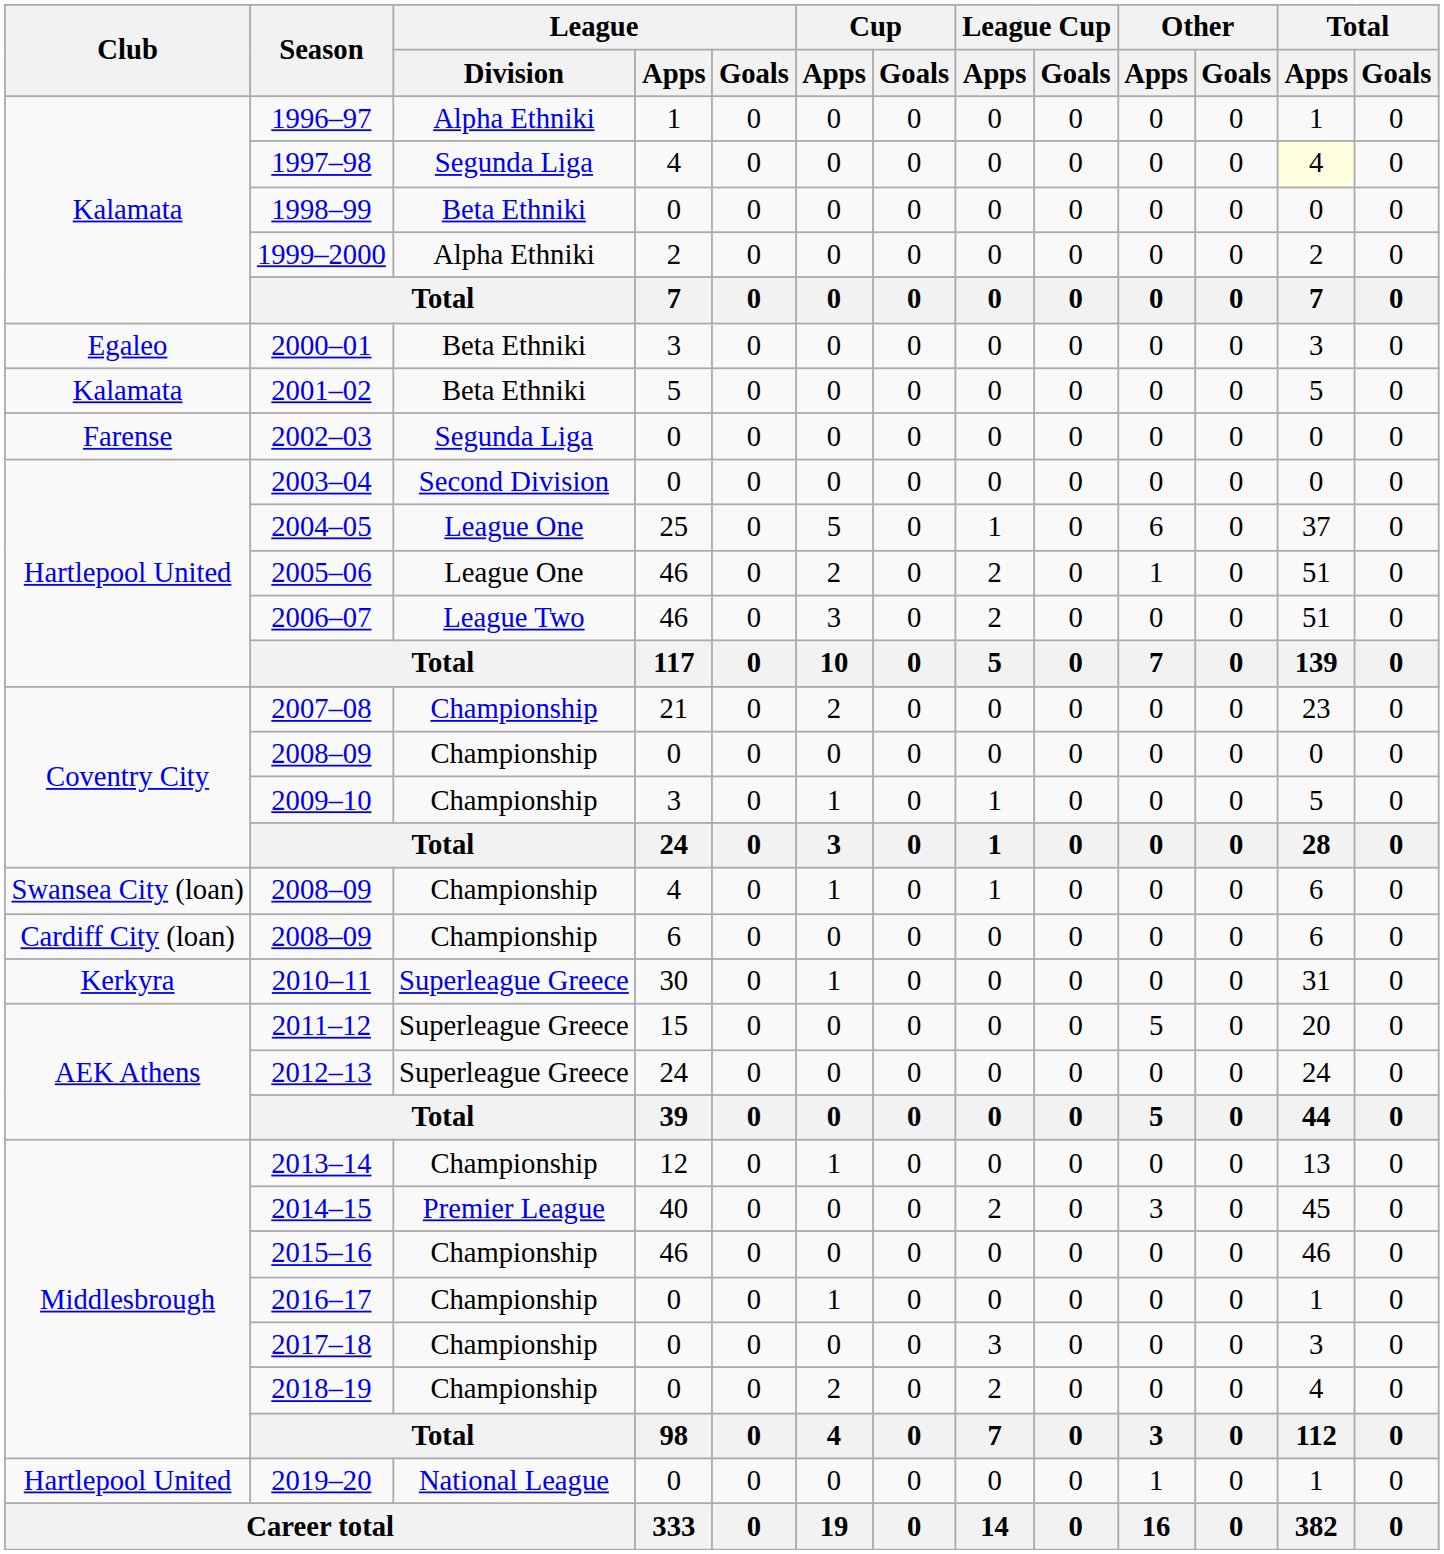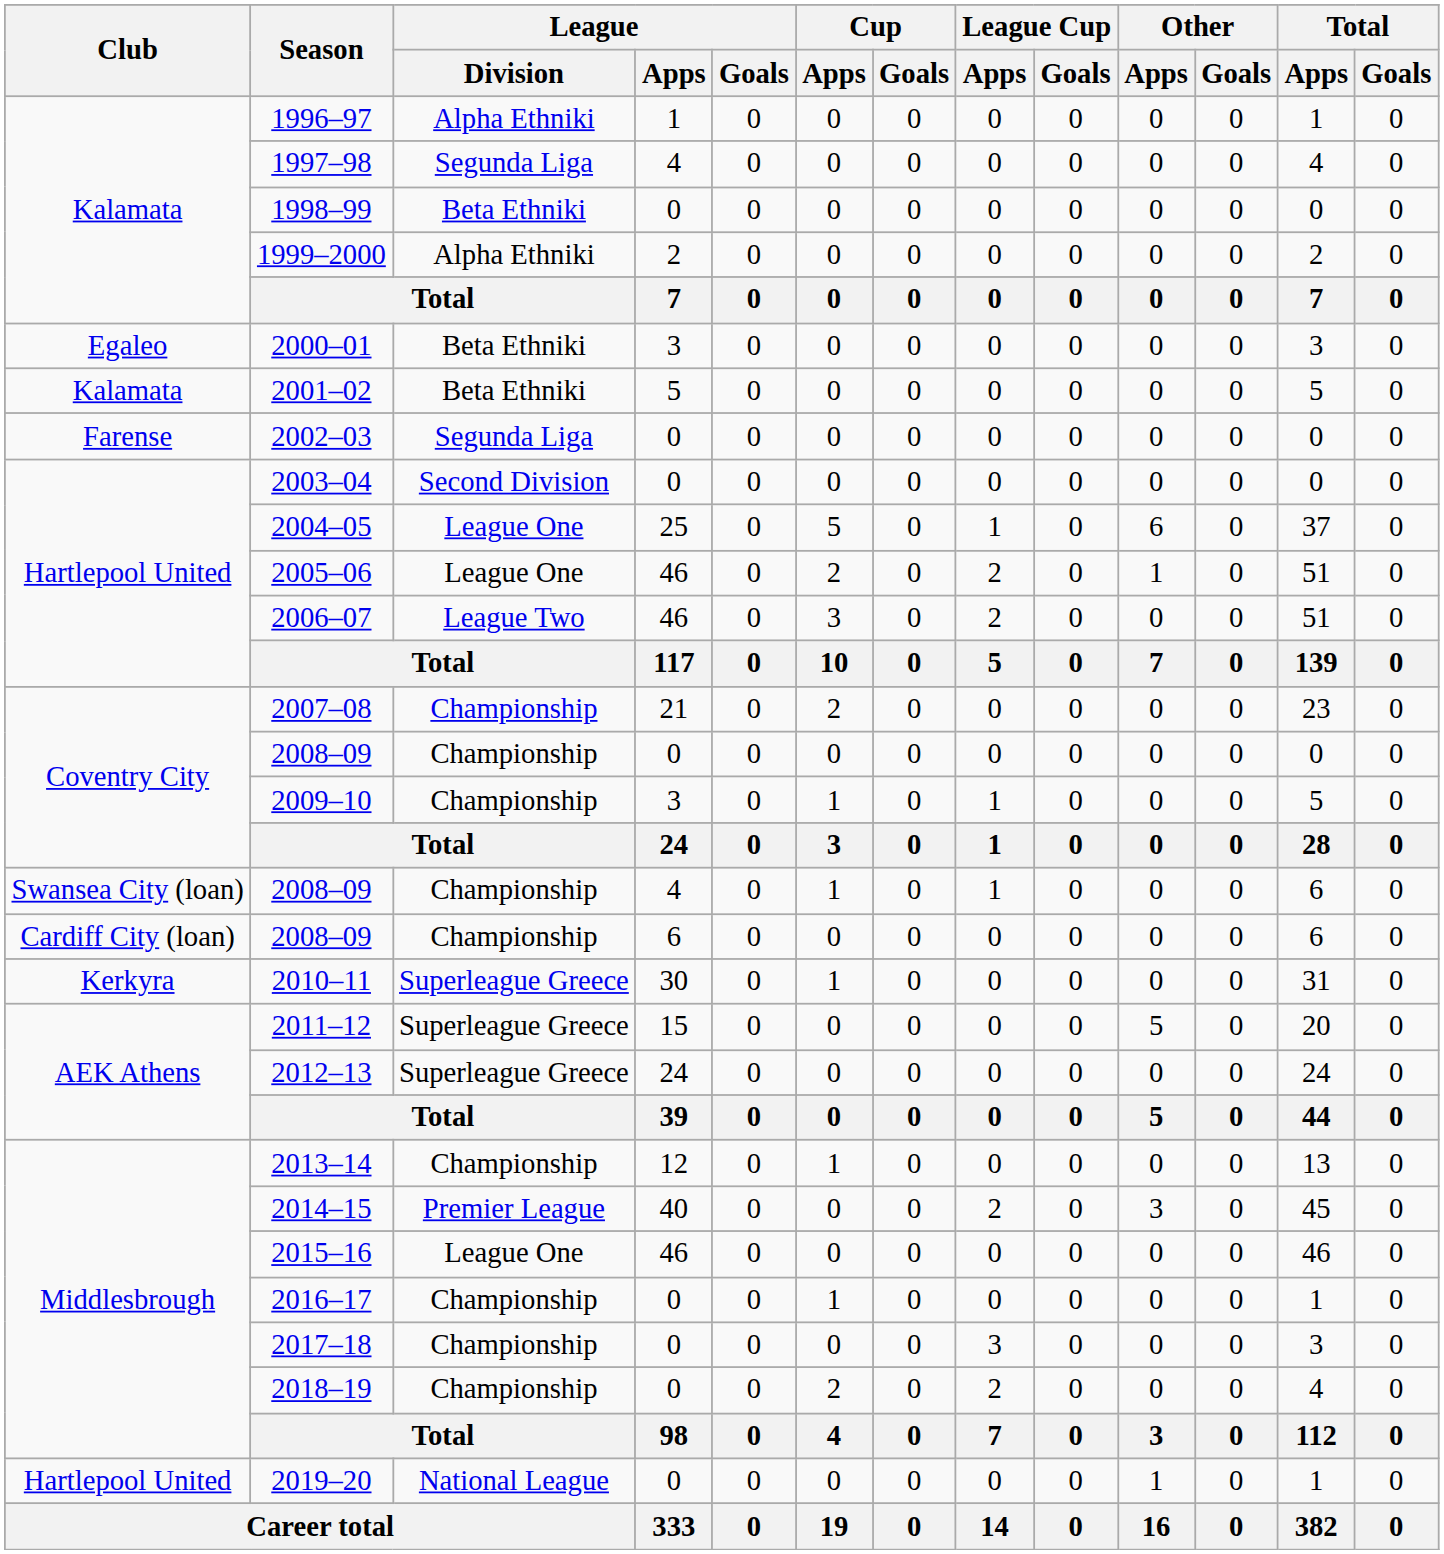 <table class="wikitable" style="text-align: center;">
 <tr>
 <th rowspan=2>Club</th>
 <th rowspan=2>Season</th>
 <th colspan=3>League</th>
 <th colspan=2>Cup</th>
 <th colspan=2>League Cup</th>
 <th colspan=2>Other</th>
 <th colspan=2>Total</th>
 </tr>
 <tr>
 <th>Division</th>
 <th>Apps</th>
 <th>Goals</th>
 <th>Apps</th>
 <th>Goals</th>
 <th>Apps</th>
 <th>Goals</th>
 <th>Apps</th>
 <th>Goals</th>
 <th>Apps</th>
 <th>Goals</th>
 </tr>
 <tr>
 <td rowspan=5><a href='#'>Kalamata</a></td>
 <td><a href='#'>1996–97</a></td>
 <td><a href='#'>Alpha Ethniki</a></td>
 <td>1</td>
 <td>0</td>
 <td>0</td>
 <td>0</td>
 <td>0</td>
 <td>0</td>
 <td>0</td>
 <td>0</td>
 <td>1</td>
 <td>0</td>
 </tr>
 <tr>
 <td><a href='#'>1997–98</a></td>
 <td><a href='#'>Segunda Liga</a></td>
 <td>4</td>
 <td>0</td>
 <td>0</td>
 <td>0</td>
 <td>0</td>
 <td>0</td>
 <td>0</td>
 <td>0</td>
-<td style="background: lightyellow;">4</td>
+<td>4</td>
 <td>0</td>
 </tr>
 <tr>
 <td><a href='#'>1998–99</a></td>
 <td><a href='#'>Beta Ethniki</a></td>
 <td>0</td>
 <td>0</td>
 <td>0</td>
 <td>0</td>
 <td>0</td>
 <td>0</td>
 <td>0</td>
 <td>0</td>
 <td>0</td>
 <td>0</td>
 </tr>
 <tr>
 <td><a href='#'>1999–2000</a></td>
 <td>Alpha Ethniki</td>
 <td>2</td>
 <td>0</td>
 <td>0</td>
 <td>0</td>
 <td>0</td>
 <td>0</td>
 <td>0</td>
 <td>0</td>
 <td>2</td>
 <td>0</td>
 </tr>
 <tr>
 <th colspan=2>Total</th>
 <th>7</th>
 <th>0</th>
 <th>0</th>
 <th>0</th>
 <th>0</th>
 <th>0</th>
 <th>0</th>
 <th>0</th>
 <th>7</th>
 <th>0</th>
 </tr>
 <tr>
 <td><a href='#'>Egaleo</a></td>
 <td><a href='#'>2000–01</a></td>
 <td>Beta Ethniki</td>
 <td>3</td>
 <td>0</td>
 <td>0</td>
 <td>0</td>
 <td>0</td>
 <td>0</td>
 <td>0</td>
 <td>0</td>
 <td>3</td>
 <td>0</td>
 </tr>
 <tr>
 <td><a href='#'>Kalamata</a></td>
 <td><a href='#'>2001–02</a></td>
 <td>Beta Ethniki</td>
 <td>5</td>
 <td>0</td>
 <td>0</td>
 <td>0</td>
 <td>0</td>
 <td>0</td>
 <td>0</td>
 <td>0</td>
 <td>5</td>
 <td>0</td>
 </tr>
 <tr>
 <td><a href='#'>Farense</a></td>
 <td><a href='#'>2002–03</a></td>
 <td><a href='#'>Segunda Liga</a></td>
 <td>0</td>
 <td>0</td>
 <td>0</td>
 <td>0</td>
 <td>0</td>
 <td>0</td>
 <td>0</td>
 <td>0</td>
 <td>0</td>
 <td>0</td>
 </tr>
 <tr>
 <td rowspan=5><a href='#'>Hartlepool United</a></td>
 <td><a href='#'>2003–04</a></td>
 <td><a href='#'>Second Division</a></td>
 <td>0</td>
 <td>0</td>
 <td>0</td>
 <td>0</td>
 <td>0</td>
 <td>0</td>
 <td>0</td>
 <td>0</td>
 <td>0</td>
 <td>0</td>
 </tr>
 <tr>
 <td><a href='#'>2004–05</a></td>
 <td><a href='#'>League One</a></td>
 <td>25</td>
 <td>0</td>
 <td>5</td>
 <td>0</td>
 <td>1</td>
 <td>0</td>
 <td>6</td>
 <td>0</td>
 <td>37</td>
 <td>0</td>
 </tr>
 <tr>
 <td><a href='#'>2005–06</a></td>
 <td>League One</td>
 <td>46</td>
 <td>0</td>
 <td>2</td>
 <td>0</td>
 <td>2</td>
 <td>0</td>
 <td>1</td>
 <td>0</td>
 <td>51</td>
 <td>0</td>
 </tr>
 <tr>
 <td><a href='#'>2006–07</a></td>
 <td><a href='#'>League Two</a></td>
 <td>46</td>
 <td>0</td>
 <td>3</td>
 <td>0</td>
 <td>2</td>
 <td>0</td>
 <td>0</td>
 <td>0</td>
 <td>51</td>
 <td>0</td>
 </tr>
 <tr>
 <th colspan=2>Total</th>
 <th>117</th>
 <th>0</th>
 <th>10</th>
 <th>0</th>
 <th>5</th>
 <th>0</th>
 <th>7</th>
 <th>0</th>
 <th>139</th>
 <th>0</th>
 </tr>
 <tr>
 <td rowspan=4><a href='#'>Coventry City</a></td>
 <td><a href='#'>2007–08</a></td>
 <td><a href='#'>Championship</a></td>
 <td>21</td>
 <td>0</td>
 <td>2</td>
 <td>0</td>
 <td>0</td>
 <td>0</td>
 <td>0</td>
 <td>0</td>
 <td>23</td>
 <td>0</td>
 </tr>
 <tr>
 <td><a href='#'>2008–09</a></td>
 <td>Championship</td>
 <td>0</td>
 <td>0</td>
 <td>0</td>
 <td>0</td>
 <td>0</td>
 <td>0</td>
 <td>0</td>
 <td>0</td>
 <td>0</td>
 <td>0</td>
 </tr>
 <tr>
 <td><a href='#'>2009–10</a></td>
 <td>Championship</td>
 <td>3</td>
 <td>0</td>
 <td>1</td>
 <td>0</td>
 <td>1</td>
 <td>0</td>
 <td>0</td>
 <td>0</td>
 <td>5</td>
 <td>0</td>
 </tr>
 <tr>
 <th colspan=2>Total</th>
 <th>24</th>
 <th>0</th>
 <th>3</th>
 <th>0</th>
 <th>1</th>
 <th>0</th>
 <th>0</th>
 <th>0</th>
 <th>28</th>
 <th>0</th>
 </tr>
 <tr>
 <td><a href='#'>Swansea City</a> (loan)</td>
 <td><a href='#'>2008–09</a></td>
 <td>Championship</td>
 <td>4</td>
 <td>0</td>
 <td>1</td>
 <td>0</td>
 <td>1</td>
 <td>0</td>
 <td>0</td>
 <td>0</td>
 <td>6</td>
 <td>0</td>
 </tr>
 <tr>
 <td><a href='#'>Cardiff City</a> (loan)</td>
 <td><a href='#'>2008–09</a></td>
 <td>Championship</td>
 <td>6</td>
 <td>0</td>
 <td>0</td>
 <td>0</td>
 <td>0</td>
 <td>0</td>
 <td>0</td>
 <td>0</td>
 <td>6</td>
 <td>0</td>
 </tr>
 <tr>
 <td><a href='#'>Kerkyra</a></td>
 <td><a href='#'>2010–11</a></td>
 <td><a href='#'>Superleague Greece</a></td>
 <td>30</td>
 <td>0</td>
 <td>1</td>
 <td>0</td>
 <td>0</td>
 <td>0</td>
 <td>0</td>
 <td>0</td>
 <td>31</td>
 <td>0</td>
 </tr>
 <tr>
 <td rowspan=3><a href='#'>AEK Athens</a></td>
 <td><a href='#'>2011–12</a></td>
 <td>Superleague Greece</td>
 <td>15</td>
 <td>0</td>
 <td>0</td>
 <td>0</td>
 <td>0</td>
 <td>0</td>
 <td>5</td>
 <td>0</td>
 <td>20</td>
 <td>0</td>
 </tr>
 <tr>
 <td><a href='#'>2012–13</a></td>
 <td>Superleague Greece</td>
 <td>24</td>
 <td>0</td>
 <td>0</td>
 <td>0</td>
 <td>0</td>
 <td>0</td>
 <td>0</td>
 <td>0</td>
 <td>24</td>
 <td>0</td>
 </tr>
 <tr>
 <th colspan=2>Total</th>
 <th>39</th>
 <th>0</th>
 <th>0</th>
 <th>0</th>
 <th>0</th>
 <th>0</th>
 <th>5</th>
 <th>0</th>
 <th>44</th>
 <th>0</th>
 </tr>
 <tr>
 <td rowspan=7><a href='#'>Middlesbrough</a></td>
 <td><a href='#'>2013–14</a></td>
 <td>Championship</td>
 <td>12</td>
 <td>0</td>
 <td>1</td>
 <td>0</td>
 <td>0</td>
 <td>0</td>
 <td>0</td>
 <td>0</td>
 <td>13</td>
 <td>0</td>
 </tr>
 <tr>
 <td><a href='#'>2014–15</a></td>
 <td><a href='#'>Premier League</a></td>
 <td>40</td>
 <td>0</td>
 <td>0</td>
 <td>0</td>
 <td>2</td>
 <td>0</td>
 <td>3</td>
 <td>0</td>
 <td>45</td>
 <td>0</td>
 </tr>
 <tr>
 <td><a href='#'>2015–16</a></td>
-<td>Championship</td>
+<td>League One</td>
 <td>46</td>
 <td>0</td>
 <td>0</td>
 <td>0</td>
 <td>0</td>
 <td>0</td>
 <td>0</td>
 <td>0</td>
 <td>46</td>
 <td>0</td>
 </tr>
 <tr>
 <td><a href='#'>2016–17</a></td>
 <td>Championship</td>
 <td>0</td>
 <td>0</td>
 <td>1</td>
 <td>0</td>
 <td>0</td>
 <td>0</td>
 <td>0</td>
 <td>0</td>
 <td>1</td>
 <td>0</td>
 </tr>
 <tr>
 <td><a href='#'>2017–18</a></td>
 <td>Championship</td>
 <td>0</td>
 <td>0</td>
 <td>0</td>
 <td>0</td>
 <td>3</td>
 <td>0</td>
 <td>0</td>
 <td>0</td>
 <td>3</td>
 <td>0</td>
 </tr>
 <tr>
 <td><a href='#'>2018–19</a></td>
 <td>Championship</td>
 <td>0</td>
 <td>0</td>
 <td>2</td>
 <td>0</td>
 <td>2</td>
 <td>0</td>
 <td>0</td>
 <td>0</td>
 <td>4</td>
 <td>0</td>
 </tr>
 <tr>
 <th colspan=2>Total</th>
 <th>98</th>
 <th>0</th>
 <th>4</th>
 <th>0</th>
 <th>7</th>
 <th>0</th>
 <th>3</th>
 <th>0</th>
 <th>112</th>
 <th>0</th>
 </tr>
 <tr>
 <td><a href='#'>Hartlepool United</a></td>
 <td><a href='#'>2019–20</a></td>
 <td><a href='#'>National League</a></td>
 <td>0</td>
 <td>0</td>
 <td>0</td>
 <td>0</td>
 <td>0</td>
 <td>0</td>
 <td>1</td>
 <td>0</td>
 <td>1</td>
 <td>0</td>
 </tr>
 <tr>
 <th colspan=3>Career total</th>
 <th>333</th>
 <th>0</th>
 <th>19</th>
 <th>0</th>
 <th>14</th>
 <th>0</th>
 <th>16</th>
 <th>0</th>
 <th>382</th>
 <th>0</th>
 </tr>
 </table>
